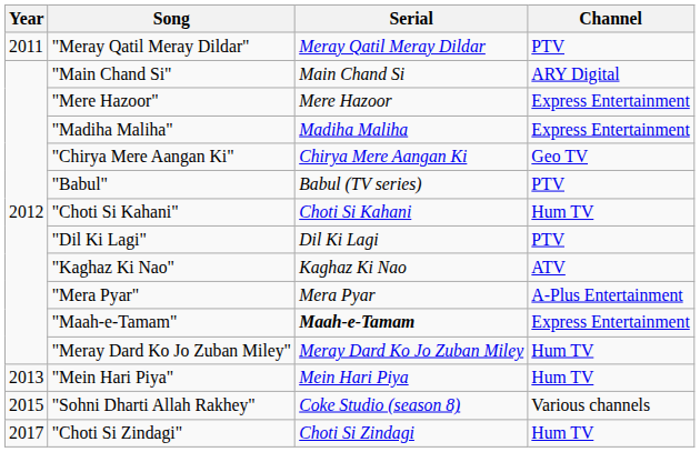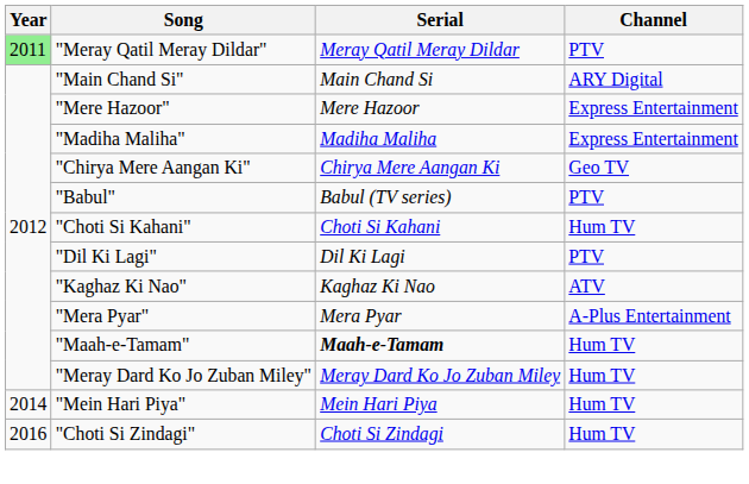 <table class="wikitable">
 <tr>
 <th>Year</th>
 <th>Song</th>
 <th>Serial</th>
 <th>Channel</th>
 </tr>
 <tr>
-<td>2011</td>
+<td style="background: lightgreen;">2011</td>
 <td>"Meray Qatil Meray Dildar"</td>
 <td><em><a href='#'>Meray Qatil Meray Dildar</a></em></td>
 <td><a href='#'>PTV</a></td>
 </tr>
 <tr>
 <td rowspan="11">2012</td>
 <td>"Main Chand Si"</td>
 <td><em>Main Chand Si</em></td>
 <td><a href='#'>ARY Digital</a></td>
 </tr>
 <tr>
 <td>"Mere Hazoor"</td>
 <td><em>Mere Hazoor</em></td>
 <td><a href='#'>Express Entertainment</a></td>
 </tr>
 <tr>
 <td>"Madiha Maliha"</td>
 <td><em><a href='#'>Madiha Maliha</a></em></td>
 <td><a href='#'>Express Entertainment</a></td>
 </tr>
 <tr>
 <td>"Chirya Mere Aangan Ki"</td>
 <td><em><a href='#'>Chirya Mere Aangan Ki</a></em></td>
 <td><a href='#'>Geo TV</a></td>
 </tr>
 <tr>
 <td>"Babul"</td>
 <td><em>Babul (TV series)</em></td>
 <td><a href='#'>PTV</a></td>
 </tr>
 <tr>
 <td>"Choti Si Kahani"</td>
 <td><em><a href='#'>Choti Si Kahani</a></em></td>
 <td><a href='#'>Hum TV</a></td>
 </tr>
 <tr>
 <td>"Dil Ki Lagi"</td>
 <td><em>Dil Ki Lagi</em></td>
 <td><a href='#'>PTV</a></td>
 </tr>
 <tr>
 <td>"Kaghaz Ki Nao"</td>
 <td><em>Kaghaz Ki Nao</em></td>
 <td><a href='#'>ATV</a></td>
 </tr>
 <tr>
 <td>"Mera Pyar"</td>
 <td><em>Mera Pyar</em></td>
 <td><a href='#'>A-Plus Entertainment</a></td>
 </tr>
 <tr>
 <td>"Maah-e-Tamam"</td>
 <td><strong><em>Maah-e-Tamam</em></strong></td>
-<td><a href='#'>Express Entertainment</a></td>
+<td><a href='#'>Hum TV</a></td>
 </tr>
 <tr>
 <td>"Meray Dard Ko Jo Zuban Miley"</td>
 <td><em><a href='#'>Meray Dard Ko Jo Zuban Miley</a></em></td>
 <td><a href='#'>Hum TV</a></td>
 </tr>
 <tr>
-<td>2013</td>
+<td>2014</td>
 <td>"Mein Hari Piya"</td>
 <td><em><a href='#'>Mein Hari Piya</a></em></td>
 <td><a href='#'>Hum TV</a></td>
 </tr>
 <tr>
-<td>2015</td>
-<td>"Sohni Dharti Allah Rakhey"</td>
-<td><em><a href='#'>Coke Studio (season 8)</a></em></td>
-<td>Various channels</td>
-</tr>
-<tr>
-<td>2017</td>
+<td>2016</td>
 <td>"Choti Si Zindagi"</td>
 <td><em><a href='#'>Choti Si Zindagi</a></em></td>
 <td><a href='#'>Hum TV</a></td>
 </tr>
 </table>
